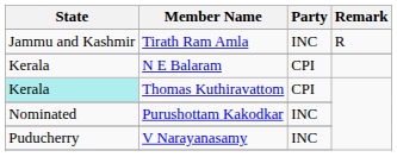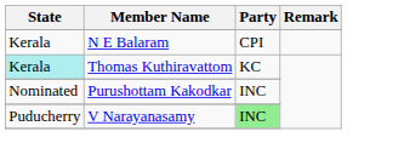 <table class="wikitable sortable">
 <tr>
 <th>State</th>
 <th>Member Name</th>
 <th>Party</th>
 <th>Remark</th>
 </tr>
 <tr>
-</tr>
-<tr>
-<td>Jammu and Kashmir</td>
-<td><a href='#'>Tirath Ram Amla</a></td>
-<td>INC</td>
-<td>R</td>
 </tr>
 <tr>
 </tr>
 <tr>
 <td>Kerala</td>
 <td><a href='#'>N E Balaram</a></td>
 <td>CPI</td>
 <td></td>
 </tr>
 <tr>
 <td style="background: paleturquoise;">Kerala</td>
 <td><a href='#'>Thomas Kuthiravattom </a></td>
-<td>CPI</td>
+<td>KC</td>
 </tr>
 <tr>
 </tr>
 <tr>
 <td>Nominated</td>
 <td><a href='#'>Purushottam Kakodkar</a></td>
 <td>INC</td>
 </tr>
 <tr>
 </tr>
 <tr>
 <td>Puducherry</td>
 <td><a href='#'>V Narayanasamy</a></td>
-<td>INC</td>
+<td style="background: lightgreen;">INC</td>
 </tr>
 <tr>
 </tr>
 <tr>
 </tr>
 </table>
